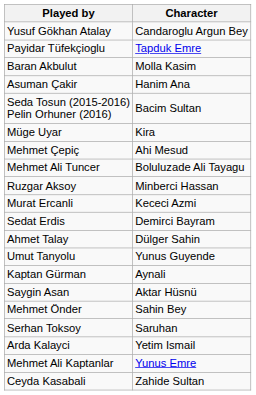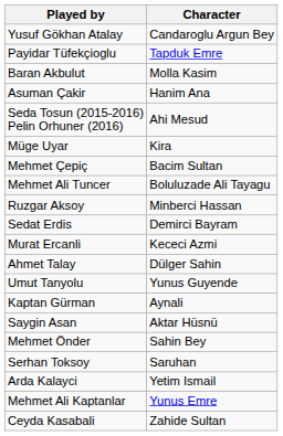 <table class="wikitable" border="1">
 <tr>
 <th>Played by</th>
 <th>Character</th>
 </tr>
 <tr>
 <td>Yusuf Gökhan Atalay</td>
 <td>Candaroglu Argun Bey</td>
 </tr>
 <tr>
 <td>Payidar Tüfekçioglu</td>
 <td><a href='#'>Tapduk Emre</a></td>
 </tr>
 <tr>
 <td>Baran Akbulut</td>
 <td>Molla Kasim</td>
 </tr>
 <tr>
 <td>Asuman Çakir</td>
 <td>Hanim Ana</td>
 </tr>
 <tr>
 <td>Seda Tosun (2015-2016)<br>Pelin Orhuner (2016)</td>
-<td>Bacim Sultan</td>
+<td>Ahi Mesud</td>
 </tr>
 <tr>
 <td>Müge Uyar</td>
 <td>Kira</td>
 </tr>
 <tr>
 <td>Mehmet Çepiç</td>
-<td>Ahi Mesud</td>
+<td>Bacim Sultan</td>
 </tr>
 <tr>
 <td>Mehmet Ali Tuncer</td>
 <td>Boluluzade Ali Tayagu</td>
 </tr>
 <tr>
 <td>Ruzgar Aksoy</td>
 <td>Minberci Hassan</td>
 </tr>
 <tr>
+<td>Sedat Erdis</td>
+<td>Demirci Bayram</td>
+</tr>
+<tr>
 <td>Murat Ercanli</td>
 <td>Kececi Azmi</td>
-</tr>
-<tr>
-<td>Sedat Erdis</td>
-<td>Demirci Bayram</td>
 </tr>
 <tr>
 <td>Ahmet Talay</td>
 <td>Dülger Sahin</td>
 </tr>
 <tr>
 <td>Umut Tanyolu</td>
 <td>Yunus Guyende</td>
 </tr>
 <tr>
 <td>Kaptan Gürman</td>
 <td>Aynali</td>
 </tr>
 <tr>
 <td>Saygin Asan</td>
 <td>Aktar Hüsnü</td>
 </tr>
 <tr>
 <td>Mehmet Önder</td>
 <td>Sahin Bey</td>
 </tr>
 <tr>
 <td>Serhan Toksoy</td>
 <td>Saruhan</td>
 </tr>
 <tr>
 <td>Arda Kalayci</td>
 <td>Yetim Ismail</td>
 </tr>
 <tr>
 <td>Mehmet Ali Kaptanlar</td>
 <td><a href='#'>Yunus Emre</a></td>
 </tr>
 <tr>
 <td>Ceyda Kasabali</td>
 <td>Zahide Sultan</td>
 </tr>
 </table>
